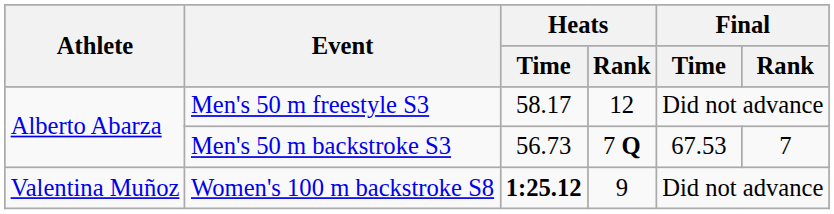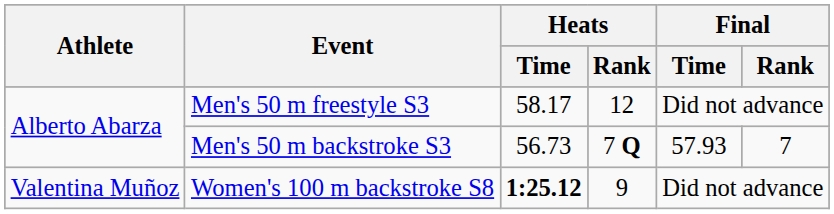 <table class=wikitable style="font-size:90%">
 <tr>
 <th rowspan="2">Athlete</th>
 <th rowspan="2">Event</th>
 <th colspan="2">Heats</th>
 <th colspan="2">Final</th>
 </tr>
 <tr>
 <th>Time</th>
 <th>Rank</th>
 <th>Time</th>
 <th>Rank</th>
 </tr>
 <tr align=center>
 <td rowspan=2 align=left><a href='#'>Alberto Abarza</a></td>
 <td align=left><a href='#'>Men's 50 m freestyle S3</a></td>
 <td>58.17</td>
 <td>12</td>
 <td colspan=2>Did not advance</td>
 </tr>
 <tr align=center>
 <td align=left><a href='#'>Men's 50 m backstroke S3</a></td>
 <td>56.73</td>
 <td>7 <strong>Q</strong></td>
-<td>67.53</td>
+<td>57.93</td>
 <td>7</td>
 </tr>
 <tr align=center>
 <td align=left><a href='#'>Valentina Muñoz</a></td>
 <td align=left><a href='#'>Women's 100 m backstroke S8</a></td>
 <td><strong>1:25.12</strong></td>
 <td>9</td>
 <td colspan=2>Did not advance</td>
 </tr>
 </table>
